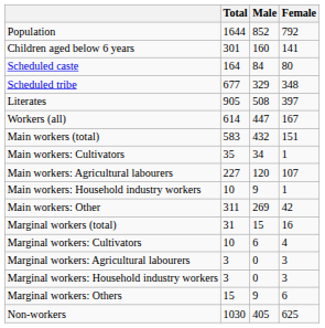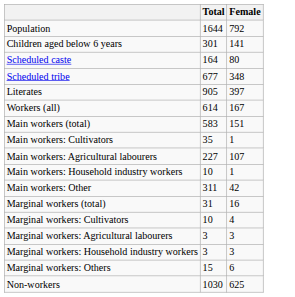 <table class="wikitable sortable">
 <tr>
 <th></th>
 <th>Total</th>
-<th>Male</th>
 <th>Female</th>
 </tr>
 <tr>
 <td>Population</td>
 <td>1644</td>
-<td>852</td>
 <td>792</td>
 </tr>
 <tr>
 <td>Children aged below 6 years</td>
 <td>301</td>
-<td>160</td>
 <td>141</td>
 </tr>
 <tr>
 <td><a href='#'>Scheduled caste</a></td>
 <td>164</td>
-<td>84</td>
 <td>80</td>
 </tr>
 <tr>
 <td><a href='#'>Scheduled tribe</a></td>
 <td>677</td>
-<td>329</td>
 <td>348</td>
 </tr>
 <tr>
 <td>Literates</td>
 <td>905</td>
-<td>508</td>
 <td>397</td>
 </tr>
 <tr>
 <td>Workers (all)</td>
 <td>614</td>
-<td>447</td>
 <td>167</td>
 </tr>
 <tr>
 <td>Main workers (total)</td>
 <td>583</td>
-<td>432</td>
 <td>151</td>
 </tr>
 <tr>
 <td>Main workers: Cultivators</td>
 <td>35</td>
-<td>34</td>
 <td>1</td>
 </tr>
 <tr>
 <td>Main workers: Agricultural labourers</td>
 <td>227</td>
-<td>120</td>
 <td>107</td>
 </tr>
 <tr>
 <td>Main workers: Household industry workers</td>
 <td>10</td>
-<td>9</td>
 <td>1</td>
 </tr>
 <tr>
 <td>Main workers: Other</td>
 <td>311</td>
-<td>269</td>
 <td>42</td>
 </tr>
 <tr>
 <td>Marginal workers (total)</td>
 <td>31</td>
-<td>15</td>
 <td>16</td>
 </tr>
 <tr>
 <td>Marginal workers: Cultivators</td>
 <td>10</td>
-<td>6</td>
 <td>4</td>
 </tr>
 <tr>
 <td>Marginal workers: Agricultural labourers</td>
 <td>3</td>
-<td>0</td>
 <td>3</td>
 </tr>
 <tr>
 <td>Marginal workers: Household industry workers</td>
 <td>3</td>
-<td>0</td>
 <td>3</td>
 </tr>
 <tr>
 <td>Marginal workers: Others</td>
 <td>15</td>
-<td>9</td>
 <td>6</td>
 </tr>
 <tr>
 <td>Non-workers</td>
 <td>1030</td>
-<td>405</td>
 <td>625</td>
 </tr>
 </table>
